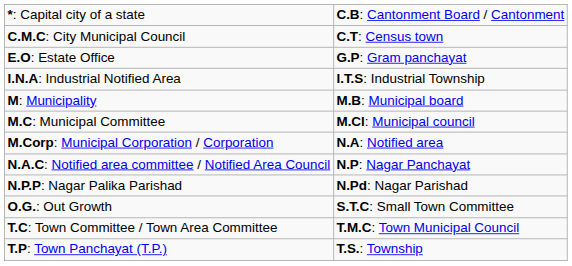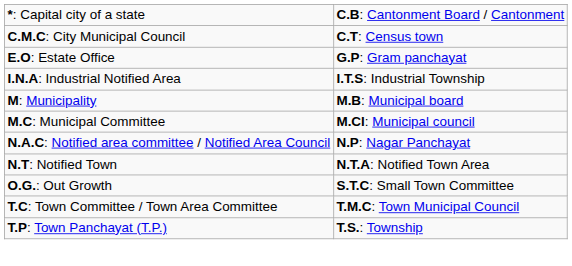 <table class="wikitable" rowspan="2"l>
 <tr>
 <td><strong>*</strong>: Capital city of a state</td>
 <td><strong>C.B</strong>: <a href='#'>Cantonment Board</a> / <a href='#'>Cantonment</a></td>
 </tr>
 <tr>
 <td><strong>C.M.C</strong>: City Municipal Council</td>
 <td><strong>C.T</strong>: <a href='#'>Census town</a></td>
 </tr>
 <tr>
 <td><strong>E.O</strong>: Estate Office</td>
 <td><strong>G.P</strong>: <a href='#'>Gram panchayat</a></td>
 </tr>
 <tr>
 <td><strong>I.N.A</strong>: Industrial Notified Area</td>
 <td><strong>I.T.S</strong>: Industrial Township</td>
 </tr>
 <tr>
 <td><strong>M</strong>: <a href='#'>Municipality</a></td>
 <td><strong>M.B</strong>: <a href='#'>Municipal board</a></td>
 </tr>
 <tr>
 <td><strong>M.C</strong>: Municipal Committee</td>
 <td><strong>M.Cl</strong>: <a href='#'>Municipal council</a></td>
 </tr>
 <tr>
-<td><strong>M.Corp</strong>: <a href='#'>Municipal Corporation</a> / <a href='#'>Corporation</a></td>
-<td><strong>N.A</strong>: <a href='#'>Notified area</a></td>
-</tr>
-<tr>
 <td><strong>N.A.C</strong>: <a href='#'>Notified area committee</a> / <a href='#'>Notified Area Council</a></td>
 <td><strong>N.P</strong>: <a href='#'>Nagar Panchayat</a></td>
 </tr>
 <tr>
-<td><strong>N.P.P</strong>: Nagar Palika Parishad</td>
-<td><strong>N.Pd</strong>: Nagar Parishad</td>
+<td><strong>N.T</strong>: Notified Town</td>
+<td><strong>N.T.A</strong>: Notified Town Area</td>
 </tr>
 <tr>
 <td><strong>O.G.</strong>: Out Growth</td>
 <td><strong>S.T.C</strong>: Small Town Committee</td>
 </tr>
 <tr>
 <td><strong>T.C</strong>: Town Committee / Town Area Committee</td>
 <td><strong>T.M.C</strong>: <a href='#'>Town Municipal Council</a></td>
 </tr>
 <tr>
 <td><strong>T.P</strong>: <a href='#'>Town Panchayat (T.P.)</a></td>
 <td><strong>T.S.</strong>: <a href='#'>Township</a></td>
 </tr>
 </table>
